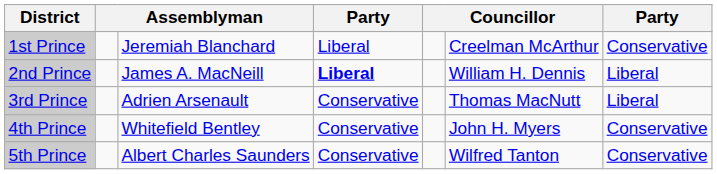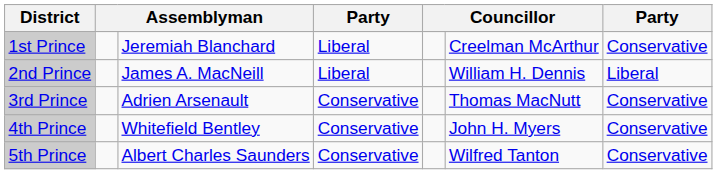 <table class="wikitable">
 <tr>
 <th>District</th>
 <th colspan="2">Assemblyman</th>
 <th>Party</th>
 <th colspan="2">Councillor</th>
 <th>Party</th>
 </tr>
 <tr>
 <td bgcolor="CCCCCC"><a href='#'>1st Prince</a></td>
 <td>   </td>
 <td><a href='#'>Jeremiah Blanchard</a></td>
 <td><a href='#'>Liberal</a></td>
 <td>   </td>
 <td><a href='#'>Creelman McArthur</a></td>
 <td><a href='#'>Conservative</a></td>
 </tr>
 <tr>
 <td bgcolor="CCCCCC"><a href='#'>2nd Prince</a></td>
 <td>   </td>
 <td><a href='#'>James A. MacNeill</a></td>
-<td><strong><a href='#'>Liberal</a></strong></td>
+<td><a href='#'>Liberal</a></td>
 <td>   </td>
 <td><a href='#'>William H. Dennis</a></td>
 <td><a href='#'>Liberal</a></td>
 </tr>
 <tr>
 <td bgcolor="CCCCCC"><a href='#'>3rd Prince</a></td>
 <td>   </td>
 <td><a href='#'>Adrien Arsenault</a></td>
 <td><a href='#'>Conservative</a></td>
 <td>   </td>
 <td><a href='#'>Thomas MacNutt</a></td>
-<td><a href='#'>Liberal</a></td>
+<td><a href='#'>Conservative</a></td>
 </tr>
 <tr>
 <td bgcolor="CCCCCC"><a href='#'>4th Prince</a></td>
 <td>   </td>
 <td><a href='#'>Whitefield Bentley</a></td>
 <td><a href='#'>Conservative</a></td>
 <td>    <br></td>
 <td><a href='#'>John H. Myers</a></td>
 <td><a href='#'>Conservative</a></td>
 </tr>
 <tr>
 <td bgcolor="CCCCCC"><a href='#'>5th Prince</a></td>
 <td>   </td>
 <td><a href='#'>Albert Charles Saunders</a></td>
 <td><a href='#'>Conservative</a></td>
 <td>   </td>
 <td><a href='#'>Wilfred Tanton</a></td>
 <td><a href='#'>Conservative</a></td>
 </tr>
 </table>
